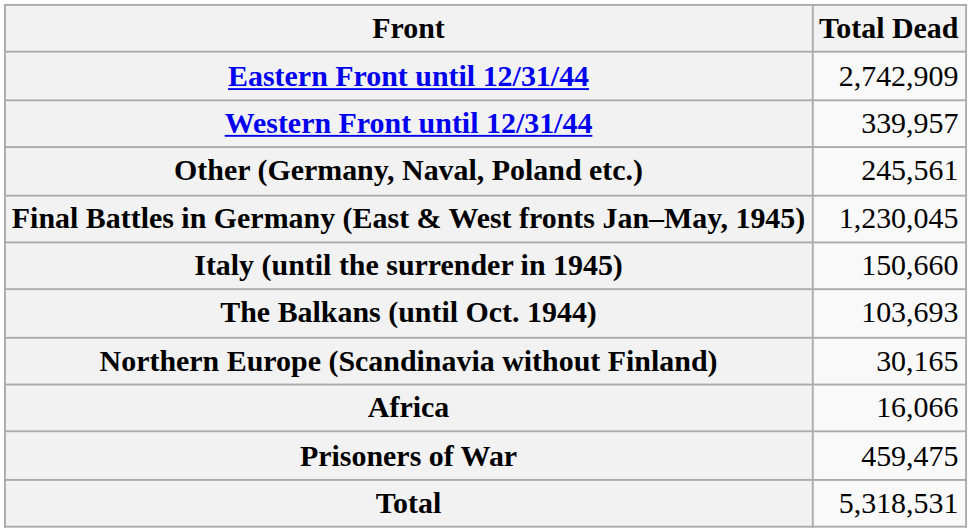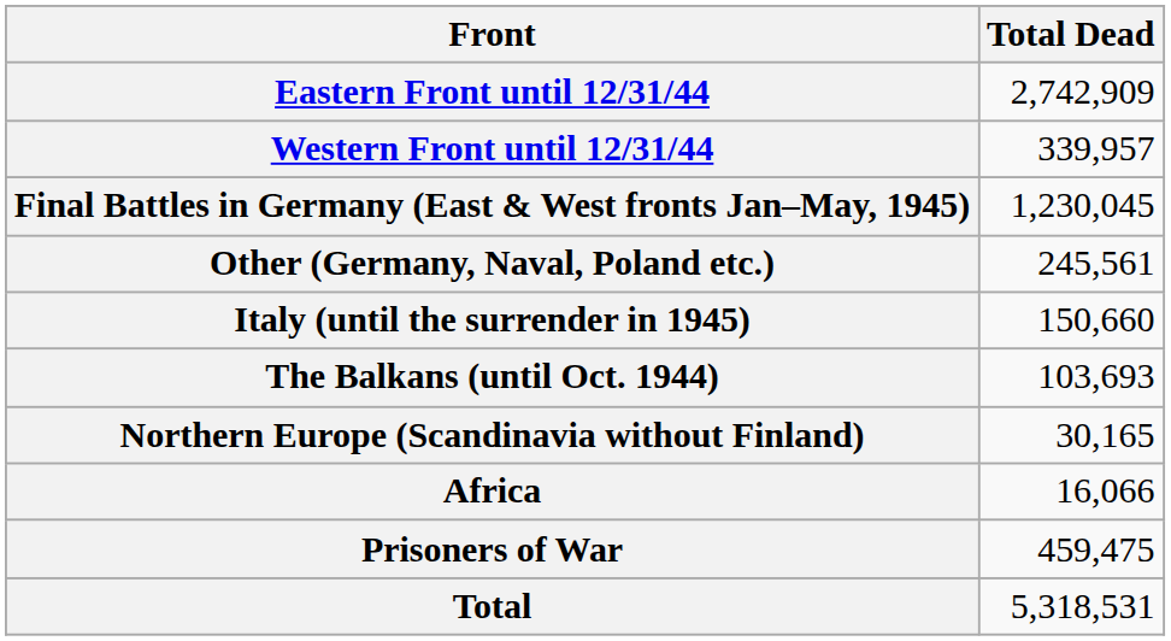 <table class="wikitable"  style="text-align: right;">
 <tr>
 <th>Front</th>
 <th>Total Dead</th>
 </tr>
 <tr>
 <th><a href='#'>Eastern Front until 12/31/44</a></th>
 <td>2,742,909</td>
 </tr>
 <tr>
 <th><a href='#'>Western Front until 12/31/44</a></th>
 <td>339,957</td>
 </tr>
 <tr>
+<th>Final Battles in Germany (East & West fronts Jan–May, 1945)</th>
+<td>1,230,045</td>
+</tr>
+<tr>
 <th>Other (Germany, Naval, Poland etc.)</th>
 <td>245,561</td>
-</tr>
-<tr>
-<th>Final Battles in Germany (East & West fronts Jan–May, 1945)</th>
-<td>1,230,045</td>
 </tr>
 <tr>
 <th>Italy (until the surrender in 1945)</th>
 <td>150,660</td>
 </tr>
 <tr>
 <th>The Balkans (until Oct. 1944)</th>
 <td>103,693</td>
 </tr>
 <tr>
 <th>Northern Europe (Scandinavia without Finland)</th>
 <td>30,165</td>
 </tr>
 <tr>
 <th>Africa</th>
 <td>16,066</td>
 </tr>
 <tr>
 <th>Prisoners of War</th>
 <td>459,475</td>
 </tr>
 <tr>
 <th>Total</th>
 <td>5,318,531</td>
 </tr>
 </table>
